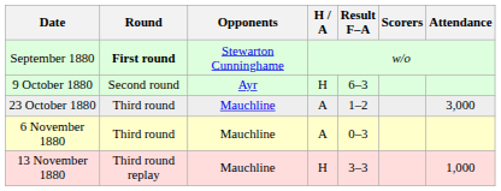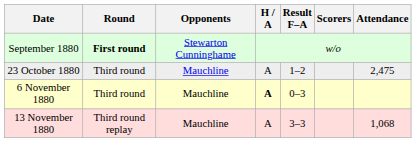 <table class="wikitable" style="text-align:center">
 <tr>
 <th>Date</th>
 <th>Round</th>
 <th>Opponents</th>
 <th>H / A</th>
 <th>Result<br>F–A</th>
 <th>Scorers</th>
 <th>Attendance</th>
 </tr>
 <tr bgcolor=#ddffdd>
 <td>September 1880</td>
 <td><strong>First round</strong></td>
 <td><a href='#'>Stewarton Cunninghame</a></td>
 <td colspan="4"><em>w/o</em></td>
 </tr>
-<tr bgcolor=#ddffdd>
-<td>9 October 1880</td>
-<td>Second round</td>
-<td><a href='#'>Ayr</a></td>
-<td>H</td>
-<td>6–3</td>
-<td></td>
-<td></td>
-</tr>
 <tr bgcolor=#eeeeee>
 <td>23 October 1880</td>
 <td>Third round</td>
 <td><a href='#'>Mauchline</a></td>
 <td>A</td>
 <td>1–2</td>
 <td></td>
-<td>3,000</td>
+<td>2,475</td>
 </tr>
 <tr bgcolor=#ffffcc>
 <td>6 November 1880</td>
 <td>Third round</td>
 <td>Mauchline</td>
-<td>A</td>
+<td><strong>A</strong></td>
 <td>0–3</td>
 <td></td>
 <td></td>
 </tr>
 <tr bgcolor=#ffdddd>
 <td>13 November 1880</td>
 <td>Third round replay</td>
 <td>Mauchline</td>
-<td>H</td>
+<td>A</td>
 <td>3–3</td>
 <td></td>
-<td>1,000</td>
+<td>1,068</td>
 </tr>
 </table>
